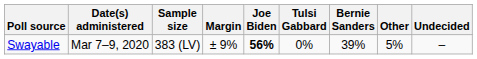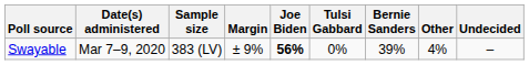 <table class="wikitable" style="font-size:90%;text-align:center;">
 <tr valign=bottom style="font-size:90%;">
 <th>Poll source</th>
 <th>Date(s)<br>administered</th>
 <th>Sample<br>size</th>
 <th>Margin<br></th>
 <th>Joe<br>Biden</th>
 <th>Tulsi<br>Gabbard</th>
 <th>Bernie<br>Sanders</th>
 <th>Other</th>
 <th>Undecided</th>
 </tr>
 <tr>
 <td style="text-align:left;"><a href='#'>Swayable</a></td>
 <td>Mar 7–9, 2020</td>
 <td>383 (LV)</td>
 <td>± 9%</td>
 <td><strong>56%</strong></td>
 <td>0%</td>
 <td>39%</td>
-<td>5%</td>
+<td>4%</td>
 <td>–</td>
 </tr>
 </table>
